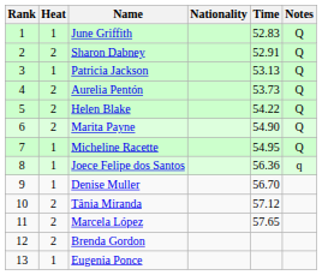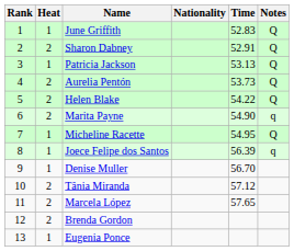 <table class="wikitable sortable" style="text-align:center">
 <tr>
 <th>Rank</th>
 <th>Heat</th>
 <th>Name</th>
 <th>Nationality</th>
 <th>Time</th>
 <th>Notes</th>
 </tr>
 <tr bgcolor=ccffcc>
 <td>1</td>
 <td>1</td>
 <td align=left><a href='#'>June Griffith</a></td>
 <td align=left></td>
 <td>52.83</td>
 <td>Q</td>
 </tr>
 <tr bgcolor=ccffcc>
 <td>2</td>
 <td>2</td>
 <td align=left><a href='#'>Sharon Dabney</a></td>
 <td align=left></td>
 <td>52.91</td>
 <td>Q</td>
 </tr>
 <tr bgcolor=ccffcc>
 <td>3</td>
 <td>1</td>
 <td align=left><a href='#'>Patricia Jackson</a></td>
 <td align=left></td>
 <td>53.13</td>
 <td>Q</td>
 </tr>
 <tr bgcolor=ccffcc>
 <td>4</td>
 <td>2</td>
 <td align=left><a href='#'>Aurelia Pentón</a></td>
 <td align=left></td>
 <td>53.73</td>
 <td>Q</td>
 </tr>
 <tr bgcolor=ccffcc>
 <td>5</td>
 <td>2</td>
 <td align=left><a href='#'>Helen Blake</a></td>
 <td align=left></td>
 <td>54.22</td>
 <td>Q</td>
 </tr>
 <tr bgcolor=ddffdd>
 <td>6</td>
 <td>2</td>
 <td align=left><a href='#'>Marita Payne</a></td>
 <td align=left></td>
 <td>54.90</td>
-<td>Q</td>
+<td>q</td>
 </tr>
 <tr bgcolor=ccffcc>
 <td>7</td>
 <td>1</td>
 <td align=left><a href='#'>Micheline Racette</a></td>
 <td align=left></td>
 <td>54.95</td>
 <td>Q</td>
 </tr>
 <tr bgcolor=ddffdd>
 <td>8</td>
 <td>1</td>
 <td align=left><a href='#'>Joece Felipe dos Santos</a></td>
 <td align=left></td>
-<td>56.36</td>
+<td>56.39</td>
 <td>q</td>
 </tr>
 <tr>
 <td>9</td>
 <td>1</td>
 <td align=left><a href='#'>Denise Muller</a></td>
 <td align=left></td>
 <td>56.70</td>
 <td></td>
 </tr>
 <tr>
 <td>10</td>
 <td>2</td>
 <td align=left><a href='#'>Tânia Miranda</a></td>
 <td align=left></td>
 <td>57.12</td>
 <td></td>
 </tr>
 <tr>
 <td>11</td>
 <td>2</td>
 <td align=left><a href='#'>Marcela López</a></td>
 <td align=left></td>
 <td>57.65</td>
 <td></td>
 </tr>
 <tr>
 <td>12</td>
 <td>2</td>
 <td align=left><a href='#'>Brenda Gordon</a></td>
 <td align=left></td>
 <td></td>
 <td></td>
 </tr>
 <tr>
 <td>13</td>
 <td>1</td>
 <td align=left><a href='#'>Eugenia Ponce</a></td>
 <td align=left></td>
 <td></td>
 <td></td>
 </tr>
 </table>
